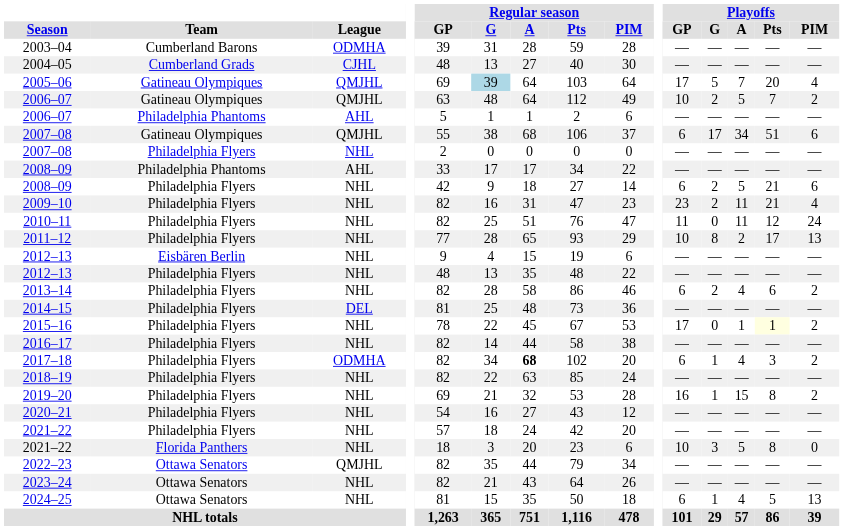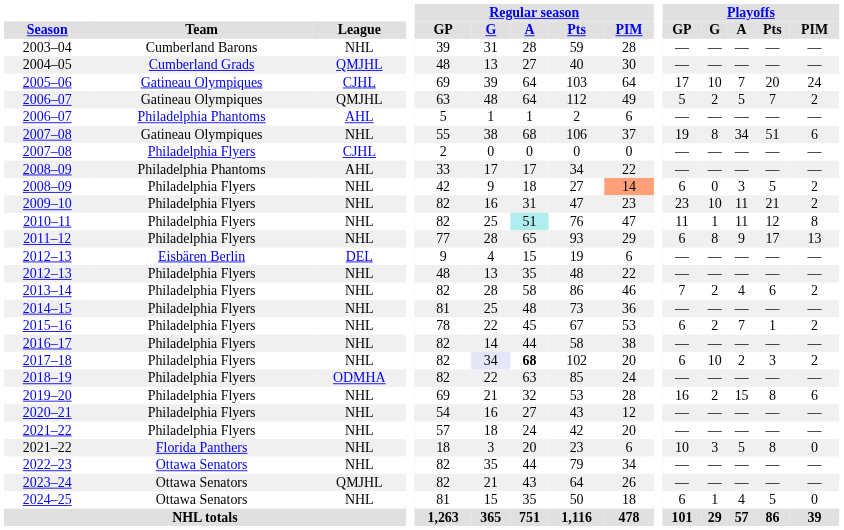 <table border="0" cellpadding="1" cellspacing="0" style="text-align:center; width:60em">
 <tr bgcolor="#e0e0e0">
 <th colspan="3" bgcolor="#ffffff"> </th>
 <th rowspan="99" bgcolor="#ffffff"> </th>
 <th colspan="5"><a href='#'>Regular season</a></th>
 <th rowspan="99" bgcolor="#ffffff"> </th>
 <th colspan="5"><a href='#'>Playoffs</a></th>
 </tr>
 <tr bgcolor="#e0e0e0">
 <th><a href='#'>Season</a></th>
 <th>Team</th>
 <th>League</th>
 <th>GP</th>
 <th><a href='#'>G</a></th>
 <th><a href='#'>A</a></th>
 <th><a href='#'>Pts</a></th>
 <th><a href='#'>PIM</a></th>
 <th>GP</th>
 <th>G</th>
 <th>A</th>
 <th>Pts</th>
 <th>PIM</th>
 </tr>
 <tr>
 <td>2003–04</td>
 <td>Cumberland Barons</td>
-<td><a href='#'>ODMHA</a></td>
+<td>NHL</td>
 <td>39</td>
 <td>31</td>
 <td>28</td>
 <td>59</td>
 <td>28</td>
 <td>—</td>
 <td>—</td>
 <td>—</td>
 <td>—</td>
 <td>—</td>
 </tr>
 <tr bgcolor="#f0f0f0">
 <td>2004–05</td>
 <td><a href='#'>Cumberland Grads</a></td>
-<td><a href='#'>CJHL</a></td>
+<td><a href='#'>QMJHL</a></td>
 <td>48</td>
 <td>13</td>
 <td>27</td>
 <td>40</td>
 <td>30</td>
 <td>—</td>
 <td>—</td>
 <td>—</td>
 <td>—</td>
 <td>—</td>
 </tr>
 <tr>
 <td><a href='#'>2005–06</a></td>
 <td><a href='#'>Gatineau Olympiques</a></td>
-<td><a href='#'>QMJHL</a></td>
+<td><a href='#'>CJHL</a></td>
 <td>69</td>
-<td style="background: lightblue;">39</td>
+<td>39</td>
 <td>64</td>
 <td>103</td>
 <td>64</td>
 <td>17</td>
-<td>5</td>
+<td>10</td>
 <td>7</td>
 <td>20</td>
-<td>4</td>
+<td>24</td>
 </tr>
 <tr bgcolor="#f0f0f0">
 <td><a href='#'>2006–07</a></td>
 <td>Gatineau Olympiques</td>
 <td>QMJHL</td>
 <td>63</td>
 <td>48</td>
 <td>64</td>
 <td>112</td>
 <td>49</td>
-<td>10</td>
+<td>5</td>
 <td>2</td>
 <td>5</td>
 <td>7</td>
 <td>2</td>
 </tr>
 <tr>
 <td><a href='#'>2006–07</a></td>
 <td><a href='#'>Philadelphia Phantoms</a></td>
 <td><a href='#'>AHL</a></td>
 <td>5</td>
 <td>1</td>
 <td>1</td>
 <td>2</td>
 <td>6</td>
 <td>—</td>
 <td>—</td>
 <td>—</td>
 <td>—</td>
 <td>—</td>
 </tr>
 <tr bgcolor="#f0f0f0">
 <td><a href='#'>2007–08</a></td>
 <td>Gatineau Olympiques</td>
-<td>QMJHL</td>
+<td>NHL</td>
 <td>55</td>
 <td>38</td>
 <td>68</td>
 <td>106</td>
 <td>37</td>
-<td>6</td>
-<td>17</td>
+<td>19</td>
+<td>8</td>
 <td>34</td>
 <td>51</td>
 <td>6</td>
 </tr>
 <tr>
 <td><a href='#'>2007–08</a></td>
 <td><a href='#'>Philadelphia Flyers</a></td>
-<td><a href='#'>NHL</a></td>
+<td><a href='#'>CJHL</a></td>
 <td>2</td>
 <td>0</td>
 <td>0</td>
 <td>0</td>
 <td>0</td>
 <td>—</td>
 <td>—</td>
 <td>—</td>
 <td>—</td>
 <td>—</td>
 </tr>
 <tr bgcolor="#f0f0f0">
 <td><a href='#'>2008–09</a></td>
 <td>Philadelphia Phantoms</td>
 <td>AHL</td>
 <td>33</td>
 <td>17</td>
 <td>17</td>
 <td>34</td>
 <td>22</td>
 <td>—</td>
 <td>—</td>
 <td>—</td>
 <td>—</td>
 <td>—</td>
 </tr>
 <tr>
 <td><a href='#'>2008–09</a></td>
 <td>Philadelphia Flyers</td>
 <td>NHL</td>
 <td>42</td>
 <td>9</td>
 <td>18</td>
 <td>27</td>
-<td>14</td>
+<td style="background: lightsalmon;">14</td>
 <td>6</td>
+<td>0</td>
+<td>3</td>
+<td>5</td>
 <td>2</td>
-<td>5</td>
-<td>21</td>
-<td>6</td>
 </tr>
 <tr bgcolor="#f0f0f0">
 <td><a href='#'>2009–10</a></td>
 <td>Philadelphia Flyers</td>
 <td>NHL</td>
 <td>82</td>
 <td>16</td>
 <td>31</td>
 <td>47</td>
 <td>23</td>
 <td>23</td>
-<td>2</td>
+<td>10</td>
 <td>11</td>
 <td>21</td>
-<td>4</td>
+<td>2</td>
 </tr>
 <tr>
 <td><a href='#'>2010–11</a></td>
 <td>Philadelphia Flyers</td>
 <td>NHL</td>
 <td>82</td>
 <td>25</td>
-<td>51</td>
+<td style="background: paleturquoise;">51</td>
 <td>76</td>
 <td>47</td>
 <td>11</td>
-<td>0</td>
+<td>1</td>
 <td>11</td>
 <td>12</td>
-<td>24</td>
+<td>8</td>
 </tr>
 <tr bgcolor="#f0f0f0">
 <td><a href='#'>2011–12</a></td>
 <td>Philadelphia Flyers</td>
 <td>NHL</td>
 <td>77</td>
 <td>28</td>
 <td>65</td>
 <td>93</td>
 <td>29</td>
-<td>10</td>
+<td>6</td>
 <td>8</td>
-<td>2</td>
+<td>9</td>
 <td>17</td>
 <td>13</td>
 </tr>
 <tr>
 <td><a href='#'>2012–13</a></td>
 <td><a href='#'>Eisbären Berlin</a></td>
-<td>NHL</td>
+<td><a href='#'>DEL</a></td>
 <td>9</td>
 <td>4</td>
 <td>15</td>
 <td>19</td>
 <td>6</td>
 <td>—</td>
 <td>—</td>
 <td>—</td>
 <td>—</td>
 <td>—</td>
 </tr>
 <tr bgcolor="#f0f0f0">
 <td><a href='#'>2012–13</a></td>
 <td>Philadelphia Flyers</td>
 <td>NHL</td>
 <td>48</td>
 <td>13</td>
 <td>35</td>
 <td>48</td>
 <td>22</td>
 <td>—</td>
 <td>—</td>
 <td>—</td>
 <td>—</td>
 <td>—</td>
 </tr>
 <tr>
 <td><a href='#'>2013–14</a></td>
 <td>Philadelphia Flyers</td>
 <td>NHL</td>
 <td>82</td>
 <td>28</td>
 <td>58</td>
 <td>86</td>
 <td>46</td>
-<td>6</td>
+<td>7</td>
 <td>2</td>
 <td>4</td>
 <td>6</td>
 <td>2</td>
 </tr>
 <tr bgcolor="#f0f0f0">
 <td><a href='#'>2014–15</a></td>
 <td>Philadelphia Flyers</td>
-<td><a href='#'>DEL</a></td>
+<td>NHL</td>
 <td>81</td>
 <td>25</td>
 <td>48</td>
 <td>73</td>
 <td>36</td>
 <td>—</td>
 <td>—</td>
 <td>—</td>
 <td>—</td>
 <td>—</td>
 </tr>
 <tr>
 <td><a href='#'>2015–16</a></td>
 <td>Philadelphia Flyers</td>
 <td>NHL</td>
 <td>78</td>
 <td>22</td>
 <td>45</td>
 <td>67</td>
 <td>53</td>
-<td>17</td>
-<td>0</td>
+<td>6</td>
+<td>2</td>
+<td>7</td>
 <td>1</td>
-<td style="background: lightyellow;">1</td>
 <td>2</td>
 </tr>
 <tr bgcolor="#f0f0f0">
 <td><a href='#'>2016–17</a></td>
 <td>Philadelphia Flyers</td>
 <td>NHL</td>
 <td>82</td>
 <td>14</td>
 <td>44</td>
 <td>58</td>
 <td>38</td>
 <td>—</td>
 <td>—</td>
 <td>—</td>
 <td>—</td>
 <td>—</td>
 </tr>
 <tr>
 <td><a href='#'>2017–18</a></td>
 <td>Philadelphia Flyers</td>
-<td><a href='#'>ODMHA</a></td>
+<td>NHL</td>
 <td>82</td>
-<td>34</td>
+<td style="background: lavender;">34</td>
 <td><strong>68</strong></td>
 <td>102</td>
 <td>20</td>
 <td>6</td>
-<td>1</td>
-<td>4</td>
+<td>10</td>
+<td>2</td>
 <td>3</td>
 <td>2</td>
 </tr>
 <tr bgcolor="#f0f0f0">
 <td><a href='#'>2018–19</a></td>
 <td>Philadelphia Flyers</td>
-<td>NHL</td>
+<td><a href='#'>ODMHA</a></td>
 <td>82</td>
 <td>22</td>
 <td>63</td>
 <td>85</td>
 <td>24</td>
 <td>—</td>
 <td>—</td>
 <td>—</td>
 <td>—</td>
 <td>—</td>
 </tr>
 <tr>
 <td><a href='#'>2019–20</a></td>
 <td>Philadelphia Flyers</td>
 <td>NHL</td>
 <td>69</td>
 <td>21</td>
 <td>32</td>
 <td>53</td>
 <td>28</td>
 <td>16</td>
-<td>1</td>
+<td>2</td>
 <td>15</td>
 <td>8</td>
-<td>2</td>
+<td>6</td>
 </tr>
 <tr bgcolor="#fʘfʘfʘ">
 <td><a href='#'>2020–21</a></td>
 <td>Philadelphia Flyers</td>
 <td>NHL</td>
 <td>54</td>
 <td>16</td>
 <td>27</td>
 <td>43</td>
 <td>12</td>
 <td>—</td>
 <td>—</td>
 <td>—</td>
 <td>—</td>
 <td>—</td>
 </tr>
 <tr>
 <td><a href='#'>2021–22</a></td>
 <td>Philadelphia Flyers</td>
 <td>NHL</td>
 <td>57</td>
 <td>18</td>
 <td>24</td>
 <td>42</td>
 <td>20</td>
 <td>—</td>
 <td>—</td>
 <td>—</td>
 <td>—</td>
 <td>—</td>
 </tr>
 <tr bgcolor="#fʘfʘfʘ">
 <td>2021–22</td>
 <td><a href='#'>Florida Panthers</a></td>
 <td>NHL</td>
 <td>18</td>
 <td>3</td>
 <td>20</td>
 <td>23</td>
 <td>6</td>
 <td>10</td>
 <td>3</td>
 <td>5</td>
 <td>8</td>
 <td>0</td>
 </tr>
 <tr>
 <td><a href='#'>2022–23</a></td>
 <td><a href='#'>Ottawa Senators</a></td>
-<td>QMJHL</td>
+<td>NHL</td>
 <td>82</td>
 <td>35</td>
 <td>44</td>
 <td>79</td>
 <td>34</td>
 <td>—</td>
 <td>—</td>
 <td>—</td>
 <td>—</td>
 <td>—</td>
 </tr>
 <tr bgcolor="#fʘfʘfʘ">
 <td><a href='#'>2023–24</a></td>
 <td>Ottawa Senators</td>
-<td>NHL</td>
+<td>QMJHL</td>
 <td>82</td>
 <td>21</td>
 <td>43</td>
 <td>64</td>
 <td>26</td>
 <td>—</td>
 <td>—</td>
 <td>—</td>
 <td>—</td>
 <td>—</td>
 </tr>
 <tr>
 <td><a href='#'>2024–25</a></td>
 <td>Ottawa Senators</td>
 <td>NHL</td>
 <td>81</td>
 <td>15</td>
 <td>35</td>
 <td>50</td>
 <td>18</td>
 <td>6</td>
 <td>1</td>
 <td>4</td>
 <td>5</td>
-<td>13</td>
+<td>0</td>
 </tr>
 <tr bgcolor="#e0e0e0">
 <th colspan="3">NHL totals</th>
 <th>1,263</th>
 <th>365</th>
 <th>751</th>
 <th>1,116</th>
 <th>478</th>
 <th>101</th>
 <th>29</th>
 <th>57</th>
 <th>86</th>
 <th>39</th>
 </tr>
 </table>
